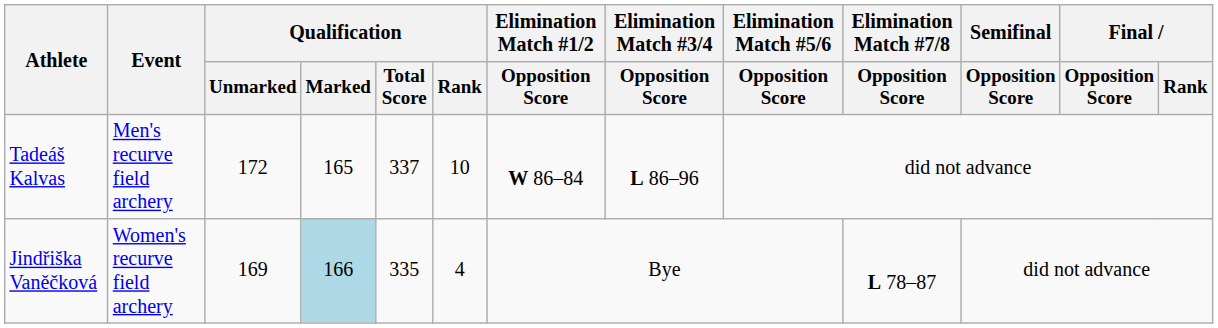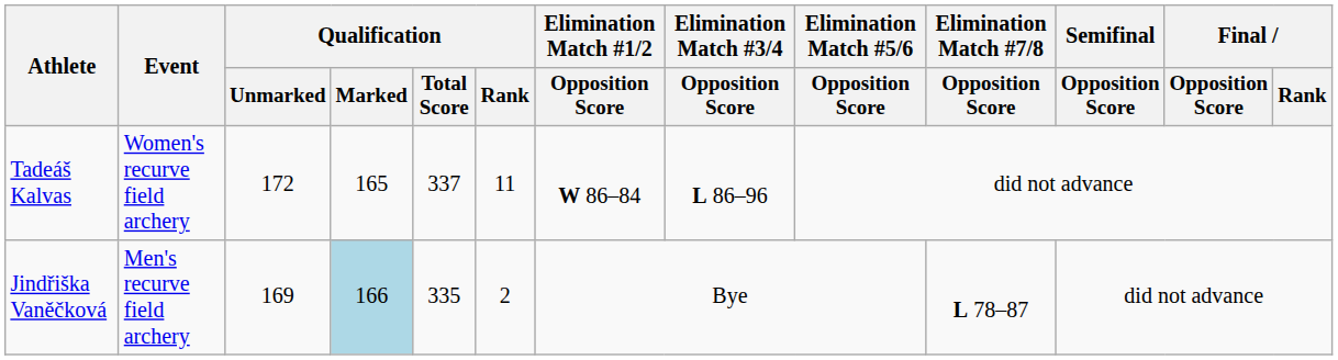 <table class="wikitable" style="font-size:90%">
 <tr>
 <th rowspan="2">Athlete</th>
 <th rowspan="2">Event</th>
 <th colspan="4">Qualification</th>
 <th>Elimination Match #1/2</th>
 <th>Elimination Match #3/4</th>
 <th>Elimination Match #5/6</th>
 <th>Elimination Match #7/8</th>
 <th>Semifinal</th>
 <th colspan="2">Final / </th>
 </tr>
 <tr style="font-size:95%">
 <th>Unmarked</th>
 <th>Marked</th>
 <th>Total Score</th>
 <th>Rank</th>
 <th>Opposition<br>Score</th>
 <th>Opposition<br>Score</th>
 <th>Opposition<br>Score</th>
 <th>Opposition<br>Score</th>
 <th>Opposition<br>Score</th>
 <th>Opposition<br>Score</th>
 <th>Rank</th>
 </tr>
 <tr align="center">
 <td align="left"><a href='#'>Tadeáš Kalvas</a></td>
-<td align="left"><a href='#'>Men's recurve field archery</a></td>
+<td align="left"><a href='#'>Women's recurve field archery</a></td>
 <td>172</td>
 <td>165</td>
 <td>337</td>
-<td>10</td>
+<td>11</td>
 <td><br><strong>W</strong> 86–84</td>
 <td><br><strong>L</strong> 86–96</td>
 <td colspan="5">did not advance</td>
 </tr>
 <tr align="center">
 <td align="left"><a href='#'>Jindřiška Vaněčková</a></td>
-<td align="left"><a href='#'>Women's recurve field archery</a></td>
+<td align="left"><a href='#'>Men's recurve field archery</a></td>
 <td>169</td>
 <td style="background: lightblue;">166</td>
 <td>335</td>
-<td>4</td>
+<td>2</td>
 <td colspan="3">Bye</td>
 <td><br><strong>L</strong> 78–87</td>
 <td colspan="3">did not advance</td>
 </tr>
 </table>
